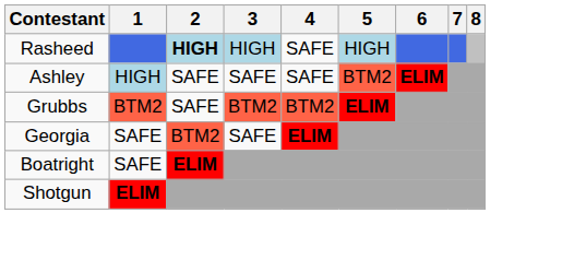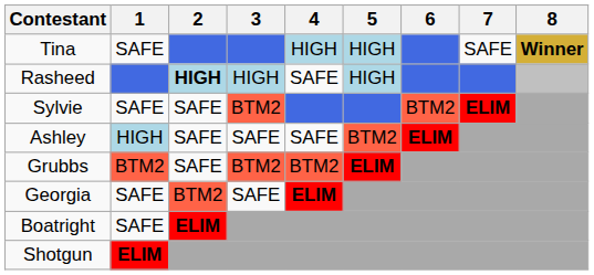 <table class="wikitable" border="2" style="text-align:center;font-size:100%">
 <tr>
 <th>Contestant</th>
 <th><strong>1</strong></th>
 <th>2</th>
 <th>3</th>
 <th>4</th>
 <th>5</th>
 <th>6</th>
 <th>7</th>
 <th>8</th>
 </tr>
 <tr>
+<td>Tina</td>
+<td>SAFE</td>
+<td style="background:royalblue;"><strong></strong></td>
+<td style="background:royalblue;"><strong></strong></td>
+<td style="background:lightblue;">HIGH</td>
+<td style="background:lightblue;">HIGH</td>
+<td style="background:royalblue;"><strong></strong></td>
+<td>SAFE</td>
+<td style="background:#D4AF37;"><strong>Winner</strong></td>
+</tr>
+<tr>
 <td>Rasheed</td>
 <td style="background:royalblue;"><strong></strong></td>
 <td style="background:lightblue;"><strong>HIGH</strong></td>
 <td style="background:lightblue;">HIGH</td>
 <td>SAFE</td>
 <td style="background:lightblue;">HIGH</td>
 <td style="background:royalblue;"><strong></strong></td>
 <td style="background:royalblue;"><strong></strong></td>
 <td style="background:silver;"><strong></strong></td>
+</tr>
+<tr>
+<td>Sylvie</td>
+<td>SAFE</td>
+<td>SAFE</td>
+<td style="background:tomato;">BTM2</td>
+<td style="background:royalblue;"><strong></strong></td>
+<td style="background:royalblue;"><strong></strong></td>
+<td style="background:tomato;">BTM2</td>
+<td style="background:red;"><strong>ELIM</strong></td>
+<td colspan="1" bgcolor="darkgray"></td>
 </tr>
 <tr>
 <td>Ashley</td>
 <td style="background:lightblue;">HIGH</td>
 <td>SAFE</td>
 <td>SAFE</td>
 <td>SAFE</td>
 <td style="background:tomato;">BTM2</td>
 <td style="background:red;"><strong>ELIM</strong></td>
 <td colspan="2" bgcolor="darkgray"></td>
 </tr>
 <tr>
 <td>Grubbs</td>
 <td style="background:tomato;">BTM2</td>
 <td>SAFE</td>
 <td style="background:tomato;">BTM2</td>
 <td style="background:tomato;">BTM2</td>
 <td style="background:red;"><strong>ELIM</strong></td>
 <td colspan="3" bgcolor="darkgray"></td>
 </tr>
 <tr>
 <td>Georgia</td>
 <td>SAFE</td>
 <td style="background:tomato;">BTM2</td>
 <td>SAFE</td>
 <td style="background:red;"><strong>ELIM</strong></td>
 <td colspan="4" bgcolor="darkgray"></td>
 </tr>
 <tr>
 <td>Boatright</td>
 <td>SAFE</td>
 <td style="background:red;"><strong>ELIM</strong></td>
 <td colspan="6" bgcolor="darkgray"></td>
 </tr>
 <tr>
 <td>Shotgun</td>
 <td style="background:red;"><strong>ELIM</strong></td>
 <td colspan="7" bgcolor="darkgray"></td>
 </tr>
 </table>
